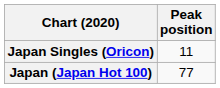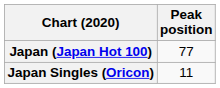 <table class="wikitable sortable plainrowheaders" style="text-align:center;">
 <tr>
 <th scope="col">Chart (2020)</th>
 <th scope="col">Peak<br>position</th>
 </tr>
 <tr>
+<th scope="row">Japan (<a href='#'>Japan Hot 100</a>)</th>
+<td>77</td>
+</tr>
+<tr>
 <th scope="row">Japan Singles (<a href='#'>Oricon</a>)</th>
 <td>11</td>
 </tr>
-<tr>
-<th scope="row">Japan (<a href='#'>Japan Hot 100</a>)</th>
-<td>77</td>
-</tr>
 </table>
